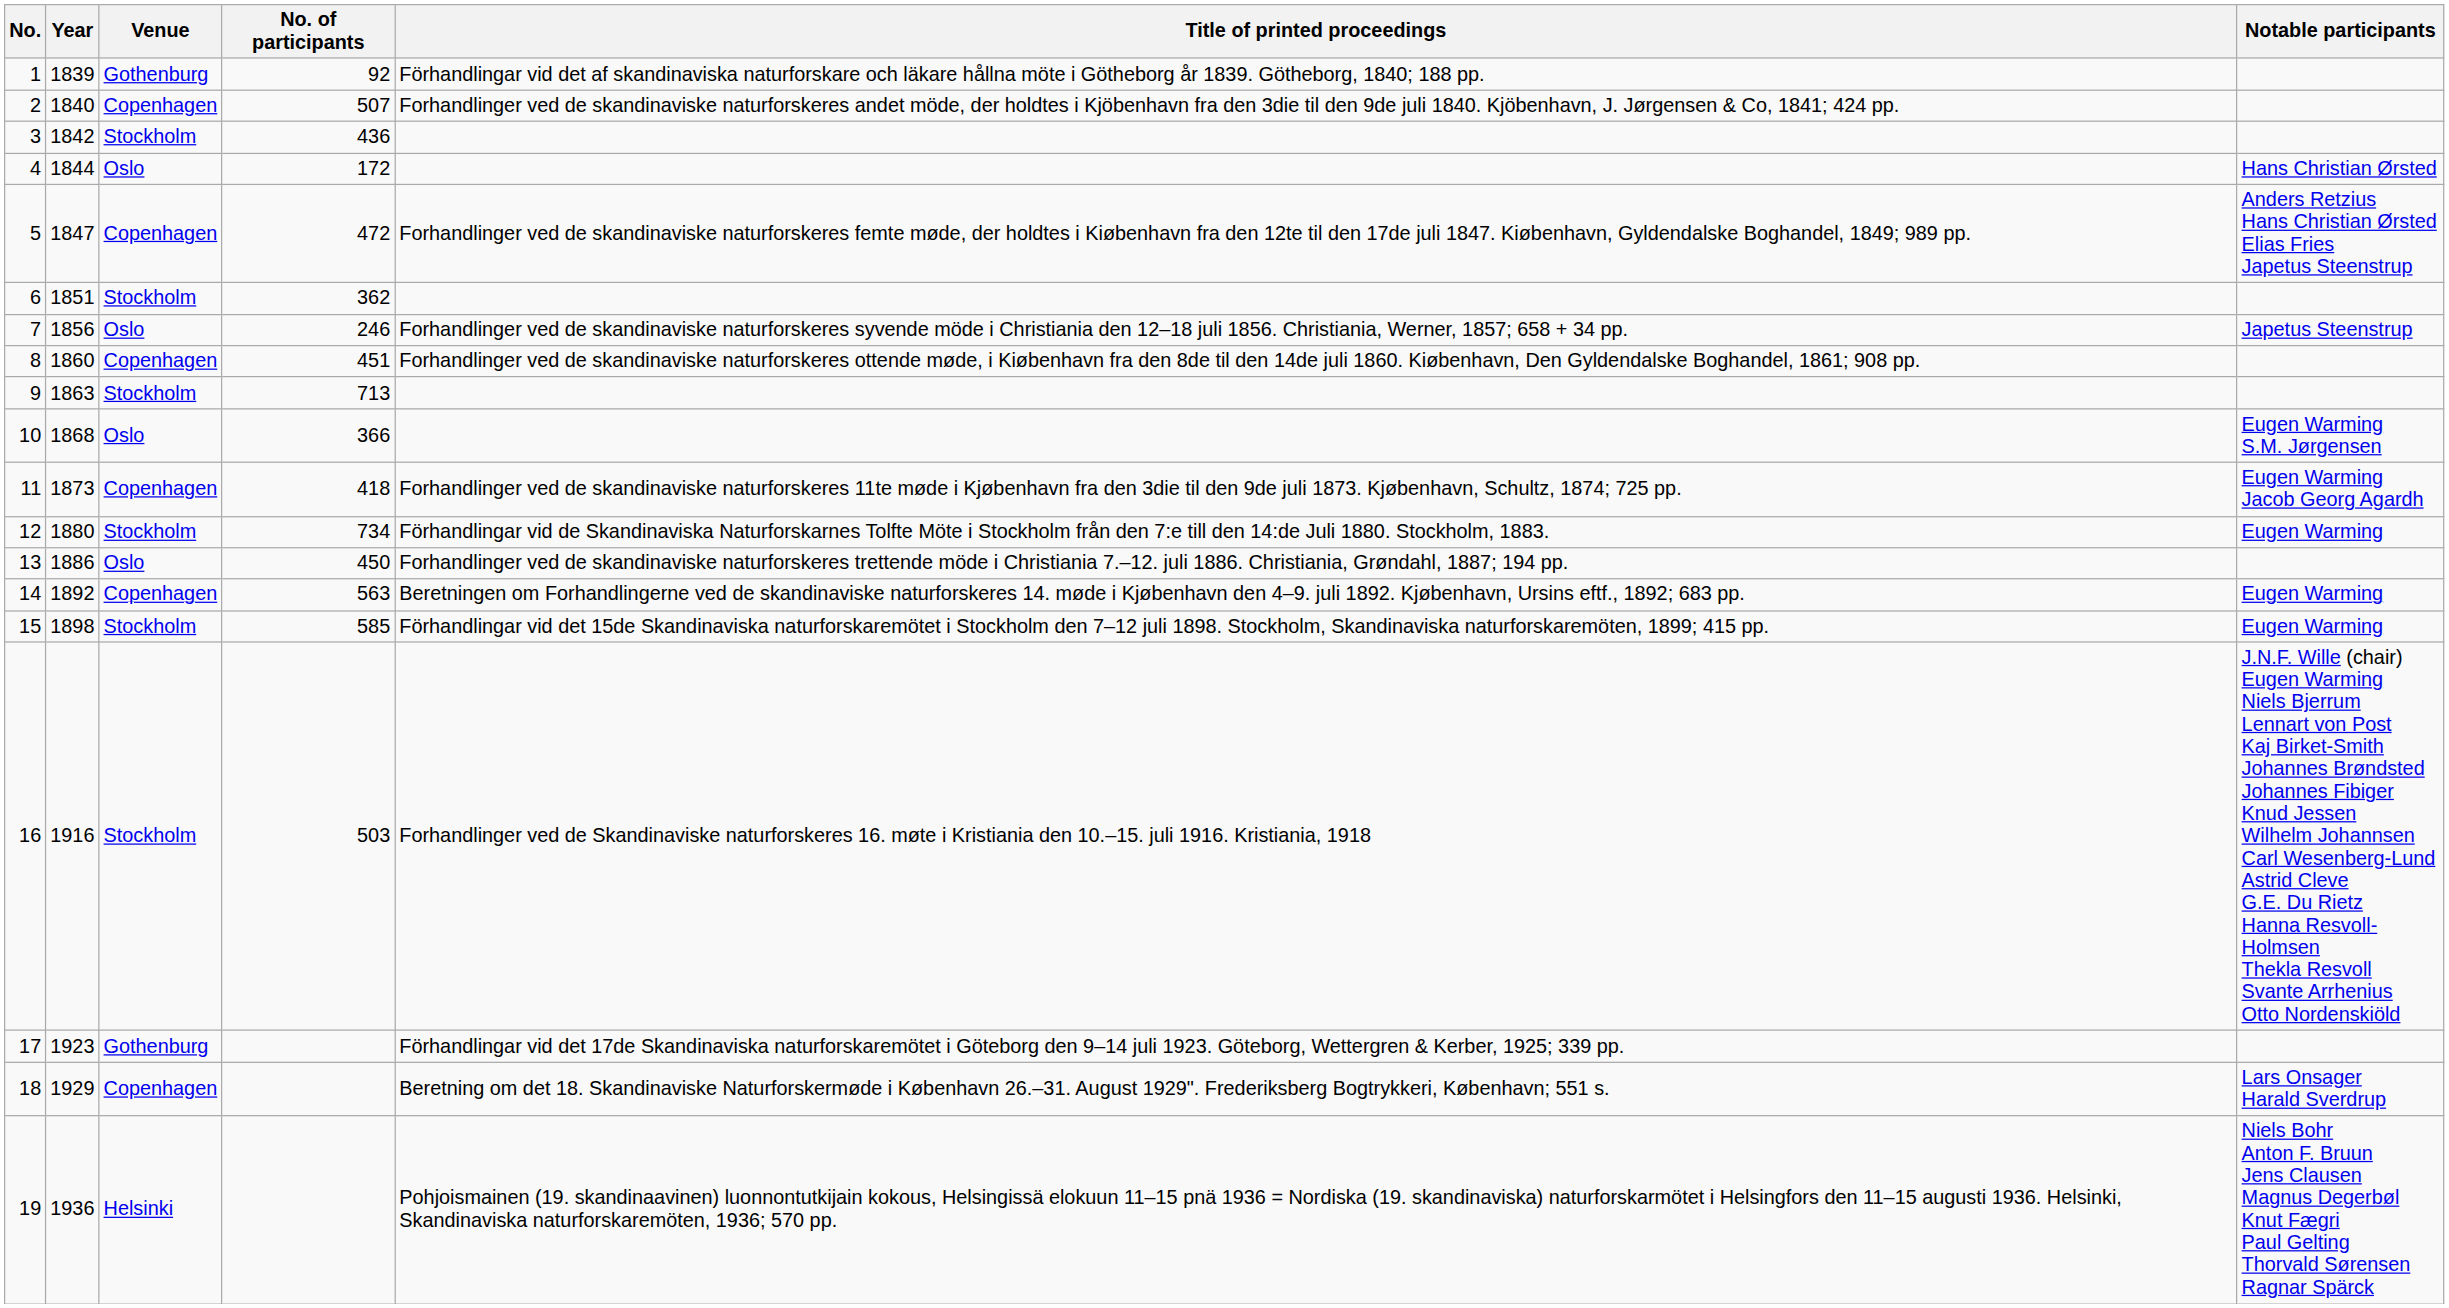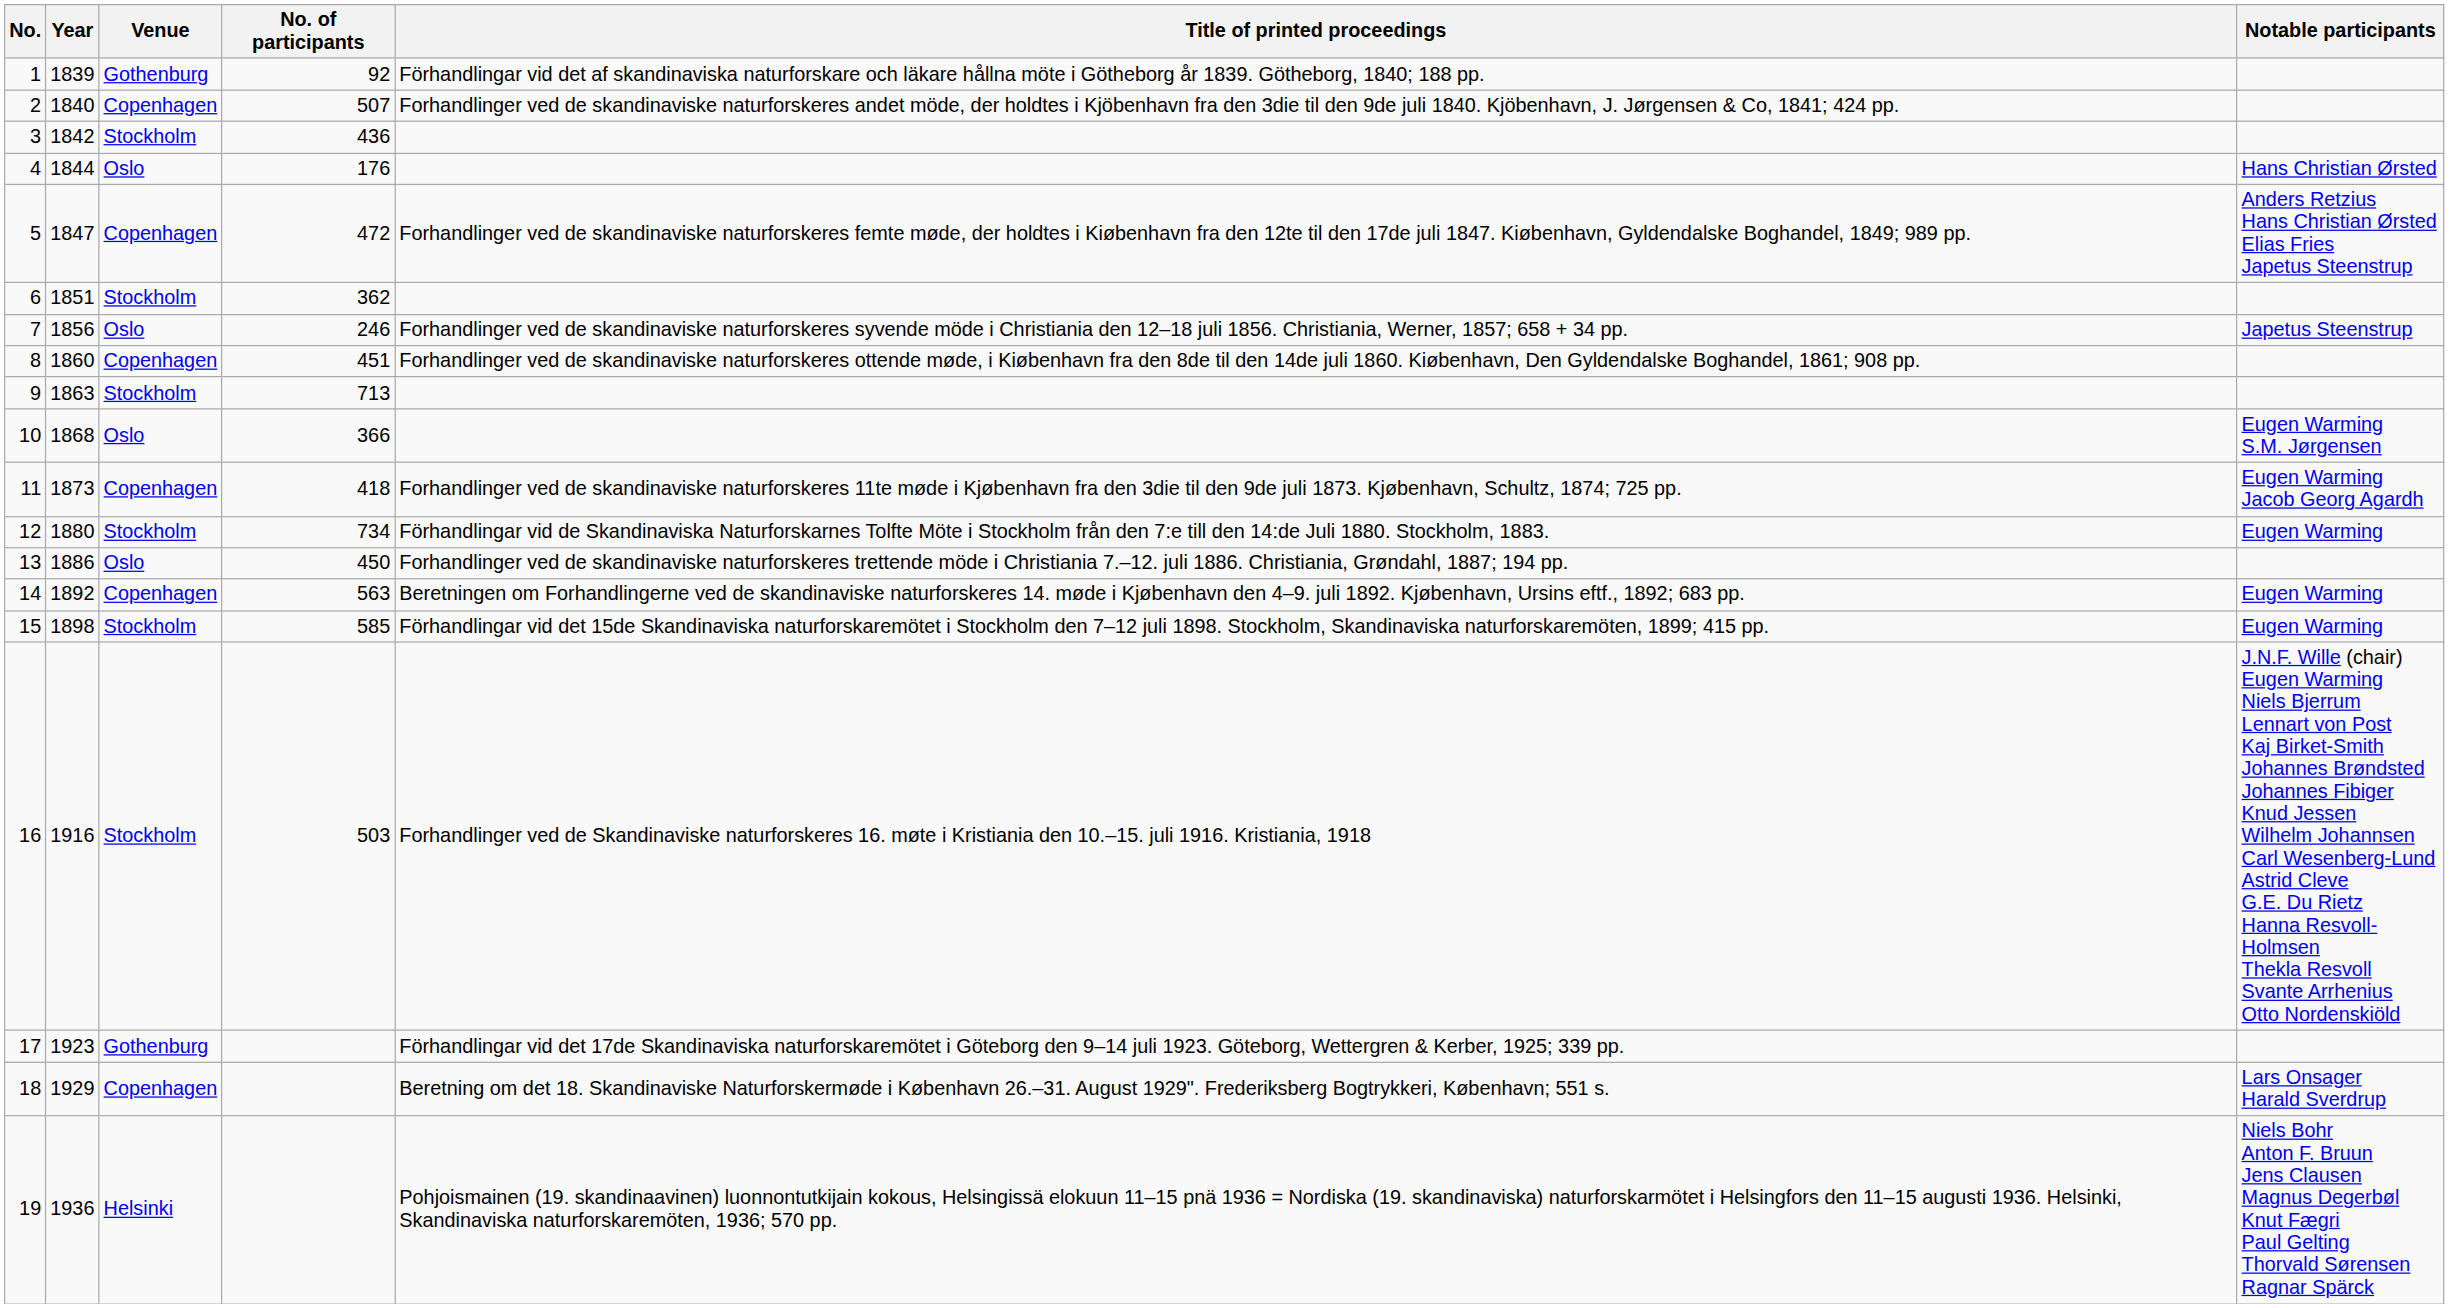 <table class="wikitable">
 <tr>
 <th>No.</th>
 <th>Year</th>
 <th>Venue</th>
 <th>No. of participants</th>
 <th>Title of printed proceedings</th>
 <th>Notable participants</th>
 </tr>
 <tr>
 <td align="right">1</td>
 <td align="right">1839</td>
 <td><a href='#'>Gothenburg</a><br></td>
 <td align="right">92</td>
 <td>Förhandlingar vid det af skandinaviska naturforskare och läkare hållna möte i Götheborg år 1839. Götheborg, 1840; 188 pp.</td>
 <td></td>
 </tr>
 <tr>
 <td align="right">2</td>
 <td align="right">1840</td>
 <td><a href='#'>Copenhagen</a><br></td>
 <td align="right">507</td>
 <td>Forhandlinger ved de skandinaviske naturforskeres andet möde, der holdtes i Kjöbenhavn fra den 3die til den 9de juli 1840. Kjöbenhavn, J. Jørgensen & Co, 1841; 424 pp.</td>
 <td></td>
 </tr>
 <tr>
 <td align="right">3</td>
 <td align="right">1842</td>
 <td><a href='#'>Stockholm</a><br></td>
 <td align="right">436</td>
 <td></td>
 <td></td>
 </tr>
 <tr>
 <td align="right">4</td>
 <td align="right">1844</td>
 <td><a href='#'>Oslo</a><br></td>
-<td align="right">172</td>
+<td align="right">176</td>
 <td></td>
 <td><a href='#'>Hans Christian Ørsted</a><br></td>
 </tr>
 <tr>
 <td align="right">5</td>
 <td align="right">1847</td>
 <td><a href='#'>Copenhagen</a><br></td>
 <td align="right">472</td>
 <td>Forhandlinger ved de skandinaviske naturforskeres femte møde, der holdtes i Kiøbenhavn fra den 12te til den 17de juli 1847. Kiøbenhavn, Gyldendalske Boghandel, 1849; 989 pp.</td>
 <td><a href='#'>Anders Retzius</a> <br><a href='#'>Hans Christian Ørsted</a><br><a href='#'>Elias Fries</a><br><a href='#'>Japetus Steenstrup</a></td>
 </tr>
 <tr>
 <td align="right">6</td>
 <td align="right">1851</td>
 <td><a href='#'>Stockholm</a><br></td>
 <td align="right">362</td>
 <td></td>
 <td></td>
 </tr>
 <tr>
 <td align="right">7</td>
 <td align="right">1856</td>
 <td><a href='#'>Oslo</a><br></td>
 <td align="right">246</td>
 <td>Forhandlinger ved de skandinaviske naturforskeres syvende möde i Christiania den 12–18 juli 1856. Christiania, Werner, 1857; 658 + 34 pp.</td>
 <td><a href='#'>Japetus Steenstrup</a></td>
 </tr>
 <tr>
 <td align="right">8</td>
 <td align="right">1860</td>
 <td><a href='#'>Copenhagen</a><br></td>
 <td align="right">451</td>
 <td>Forhandlinger ved de skandinaviske naturforskeres ottende møde, i Kiøbenhavn fra den 8de til den 14de juli 1860. Kiøbenhavn, Den Gyldendalske Boghandel, 1861; 908 pp.</td>
 <td></td>
 </tr>
 <tr>
 <td align="right">9</td>
 <td align="right">1863</td>
 <td><a href='#'>Stockholm</a><br></td>
 <td align="right">713</td>
 <td></td>
 <td></td>
 </tr>
 <tr>
 <td align="right">10</td>
 <td align="right">1868</td>
 <td><a href='#'>Oslo</a><br></td>
 <td align="right">366</td>
 <td></td>
 <td><a href='#'>Eugen Warming</a><br><a href='#'>S.M. Jørgensen</a></td>
 </tr>
 <tr>
 <td align="right">11</td>
 <td align="right">1873</td>
 <td><a href='#'>Copenhagen</a><br></td>
 <td align="right">418</td>
 <td>Forhandlinger ved de skandinaviske naturforskeres 11te møde i Kjøbenhavn fra den 3die til den 9de juli 1873. Kjøbenhavn, Schultz, 1874; 725 pp.</td>
 <td><a href='#'>Eugen Warming</a><br><a href='#'>Jacob Georg Agardh</a></td>
 </tr>
 <tr>
 <td align="right">12</td>
 <td align="right">1880</td>
 <td><a href='#'>Stockholm</a><br></td>
 <td align="right">734</td>
 <td>Förhandlingar vid de Skandinaviska Naturforskarnes Tolfte Möte i Stockholm från den 7:e till den 14:de Juli 1880. Stockholm, 1883.</td>
 <td><a href='#'>Eugen Warming</a></td>
 </tr>
 <tr>
 <td align="right">13</td>
 <td align="right">1886</td>
 <td><a href='#'>Oslo</a><br></td>
 <td align="right">450</td>
 <td>Forhandlinger ved de skandinaviske naturforskeres trettende möde i Christiania 7.–12. juli 1886. Christiania, Grøndahl, 1887; 194 pp.</td>
 <td></td>
 </tr>
 <tr>
 <td align="right">14</td>
 <td align="right">1892</td>
 <td><a href='#'>Copenhagen</a><br></td>
 <td align="right">563</td>
 <td>Beretningen om Forhandlingerne ved de skandinaviske naturforskeres 14. møde i Kjøbenhavn den 4–9. juli 1892. Kjøbenhavn, Ursins eftf., 1892; 683 pp.</td>
 <td><a href='#'>Eugen Warming</a></td>
 </tr>
 <tr>
 <td align="right">15</td>
 <td align="right">1898</td>
 <td><a href='#'>Stockholm</a><br></td>
 <td align="right">585</td>
 <td>Förhandlingar vid det 15de Skandinaviska naturforskaremötet i Stockholm den 7–12 juli 1898. Stockholm, Skandinaviska naturforskaremöten, 1899; 415 pp.</td>
 <td><a href='#'>Eugen Warming</a></td>
 </tr>
 <tr>
 <td align="right">16</td>
 <td align="right">1916</td>
 <td><a href='#'>Stockholm</a><br></td>
 <td align="right">503</td>
 <td>Forhandlinger ved de Skandinaviske naturforskeres 16. møte i Kristiania den 10.–15. juli 1916. Kristiania, 1918</td>
 <td><a href='#'>J.N.F. Wille</a> (chair)<br><a href='#'>Eugen Warming</a><br><a href='#'>Niels Bjerrum</a><br><a href='#'>Lennart von Post</a><br><a href='#'>Kaj Birket-Smith</a><br><a href='#'>Johannes Brøndsted</a><br><a href='#'>Johannes Fibiger</a><br><a href='#'>Knud Jessen</a><br><a href='#'>Wilhelm Johannsen</a><br><a href='#'>Carl Wesenberg-Lund</a><br><a href='#'>Astrid Cleve</a><br><a href='#'>G.E. Du Rietz</a><br><a href='#'>Hanna Resvoll-Holmsen</a><br><a href='#'>Thekla Resvoll</a><br><a href='#'>Svante Arrhenius</a><br><a href='#'>Otto Nordenskiöld</a></td>
 </tr>
 <tr>
 <td align="right">17</td>
 <td align="right">1923</td>
 <td><a href='#'>Gothenburg</a><br></td>
 <td align="right"></td>
 <td>Förhandlingar vid det 17de Skandinaviska naturforskaremötet i Göteborg den 9–14 juli 1923. Göteborg, Wettergren & Kerber, 1925; 339 pp.</td>
 <td></td>
 </tr>
 <tr>
 <td align="right">18</td>
 <td align="right">1929</td>
 <td><a href='#'>Copenhagen</a><br></td>
 <td align="right"></td>
 <td>Beretning om det 18. Skandinaviske Naturforskermøde i København 26.–31. August 1929". Frederiksberg Bogtrykkeri, København; 551 s.</td>
 <td><a href='#'>Lars Onsager</a><br><a href='#'>Harald Sverdrup</a></td>
 </tr>
 <tr>
 <td align="right">19</td>
 <td align="right">1936</td>
 <td><a href='#'>Helsinki</a><br></td>
 <td align="right"></td>
 <td>Pohjoismainen (19. skandinaavinen) luonnontutkijain kokous, Helsingissä elokuun 11–15 pnä 1936 = Nordiska (19. skandinaviska) naturforskarmötet i Helsingfors den 11–15 augusti 1936. Helsinki, Skandinaviska naturforskaremöten, 1936; 570 pp.</td>
 <td><a href='#'>Niels Bohr</a><br><a href='#'>Anton F. Bruun</a><br><a href='#'>Jens Clausen</a><br><a href='#'>Magnus Degerbøl</a><br><a href='#'>Knut Fægri</a><br><a href='#'>Paul Gelting</a><br><a href='#'>Thorvald Sørensen</a><br><a href='#'>Ragnar Spärck</a></td>
 </tr>
 </table>
